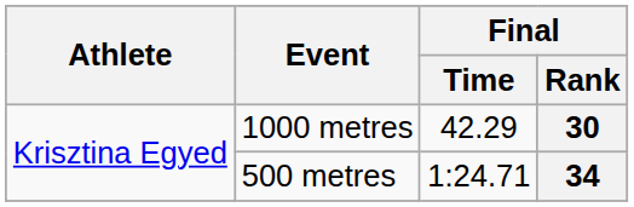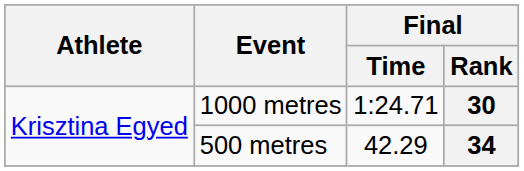 <table class="wikitable" style="font-size:90%">
 <tr>
 <th rowspan="2">Athlete</th>
 <th rowspan="2">Event</th>
 <th colspan="2">Final</th>
 </tr>
 <tr>
 <th>Time</th>
 <th>Rank</th>
 </tr>
 <tr>
 <td rowspan=2><a href='#'>Krisztina Egyed</a></td>
 <td>1000 metres</td>
-<td align="center">42.29</td>
+<td align="center">1:24.71</td>
 <th align="center">30</th>
 </tr>
 <tr>
 <td>500 metres</td>
-<td align="center">1:24.71</td>
+<td align="center">42.29</td>
 <th align="center">34</th>
 </tr>
 </table>
